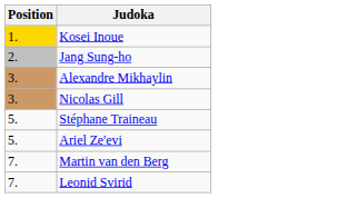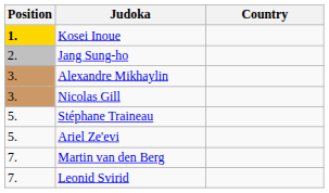 <table class=wikitable>
 <tr>
 <th>Position</th>
 <th width=180>Judoka</th>
+<th width=140>Country</th>
 </tr>
 <tr>
-<td bgcolor=gold>1.</td>
+<td bgcolor=gold><strong>1.</strong></td>
 <td><a href='#'>Kosei Inoue</a></td>
+<td></td>
 </tr>
 <tr>
 <td bgcolor=silver>2.</td>
 <td><a href='#'>Jang Sung-ho</a></td>
+<td></td>
 </tr>
 <tr>
 <td bgcolor=CC9966>3.</td>
 <td><a href='#'>Alexandre Mikhaylin</a></td>
+<td></td>
 </tr>
 <tr>
 <td bgcolor=CC9966>3.</td>
 <td><a href='#'>Nicolas Gill</a></td>
+<td></td>
 </tr>
 <tr>
 <td>5.</td>
 <td><a href='#'>Stéphane Traineau</a></td>
+<td></td>
 </tr>
 <tr>
 <td>5.</td>
 <td><a href='#'>Ariel Ze'evi</a></td>
+<td></td>
 </tr>
 <tr>
 <td>7.</td>
 <td><a href='#'>Martin van den Berg</a></td>
+<td></td>
 </tr>
 <tr>
 <td>7.</td>
 <td><a href='#'>Leonid Svirid</a></td>
+<td></td>
 </tr>
 </table>
